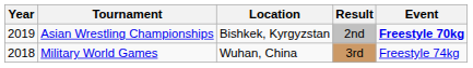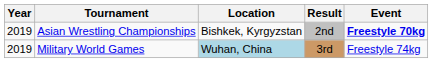 <table class="wikitable" style="font-size:95%;">
 <tr>
 <th>Year</th>
 <th>Tournament</th>
 <th>Location</th>
 <th>Result</th>
 <th>Event</th>
 </tr>
 <tr>
 <td>2019</td>
 <td><a href='#'>Asian Wrestling Championships</a></td>
 <td>Bishkek, Kyrgyzstan</td>
 <td align="center" bgcolor="silver">2nd</td>
 <td><strong><a href='#'>Freestyle 70kg</a></strong></td>
 </tr>
 <tr>
-<td>2018</td>
+<td>2019</td>
 <td><a href='#'>Military World Games</a></td>
-<td>Wuhan, China</td>
+<td style="background: lightblue;">Wuhan, China</td>
 <td align="center" bgcolor="cc9966">3rd</td>
 <td><a href='#'>Freestyle 74kg</a></td>
 </tr>
 </table>
